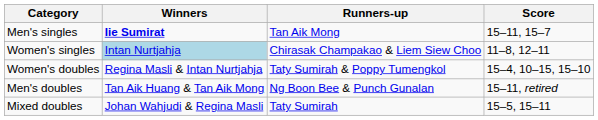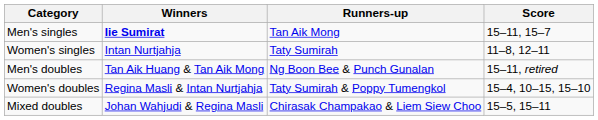 <table class="wikitable">
 <tr>
 <th>Category</th>
 <th>Winners</th>
 <th>Runners-up</th>
 <th>Score</th>
 </tr>
 <tr>
 <td>Men's singles</td>
 <td><strong> <a href='#'>Iie Sumirat</a></strong></td>
 <td> <a href='#'>Tan Aik Mong</a></td>
 <td>15–11, 15–7</td>
 </tr>
 <tr>
 <td>Women's singles</td>
-<td style="background: lightblue;"> <a href='#'>Intan Nurtjahja</a></td>
-<td> <a href='#'>Chirasak Champakao</a> &  <a href='#'>Liem Siew Choo</a></td>
+<td> <a href='#'>Intan Nurtjahja</a></td>
+<td> <a href='#'>Taty Sumirah</a></td>
 <td>11–8, 12–11</td>
+</tr>
+<tr>
+<td>Men's doubles</td>
+<td> <a href='#'>Tan Aik Huang</a> & <a href='#'>Tan Aik Mong</a></td>
+<td> <a href='#'>Ng Boon Bee</a> & <a href='#'>Punch Gunalan</a></td>
+<td>15–11, <em>retired</em></td>
 </tr>
 <tr>
 <td>Women's doubles</td>
 <td> <a href='#'>Regina Masli</a> & <a href='#'>Intan Nurtjahja</a></td>
 <td> <a href='#'>Taty Sumirah</a> & <a href='#'>Poppy Tumengkol</a></td>
 <td>15–4, 10–15, 15–10</td>
 </tr>
 <tr>
-<td>Men's doubles</td>
-<td> <a href='#'>Tan Aik Huang</a> & <a href='#'>Tan Aik Mong</a></td>
-<td> <a href='#'>Ng Boon Bee</a> & <a href='#'>Punch Gunalan</a></td>
-<td>15–11, <em>retired</em></td>
-</tr>
-<tr>
 <td>Mixed doubles</td>
 <td> <a href='#'>Johan Wahjudi</a> & <a href='#'>Regina Masli</a></td>
-<td> <a href='#'>Taty Sumirah</a></td>
+<td> <a href='#'>Chirasak Champakao</a> &  <a href='#'>Liem Siew Choo</a></td>
 <td>15–5, 15–11</td>
 </tr>
 </table>
